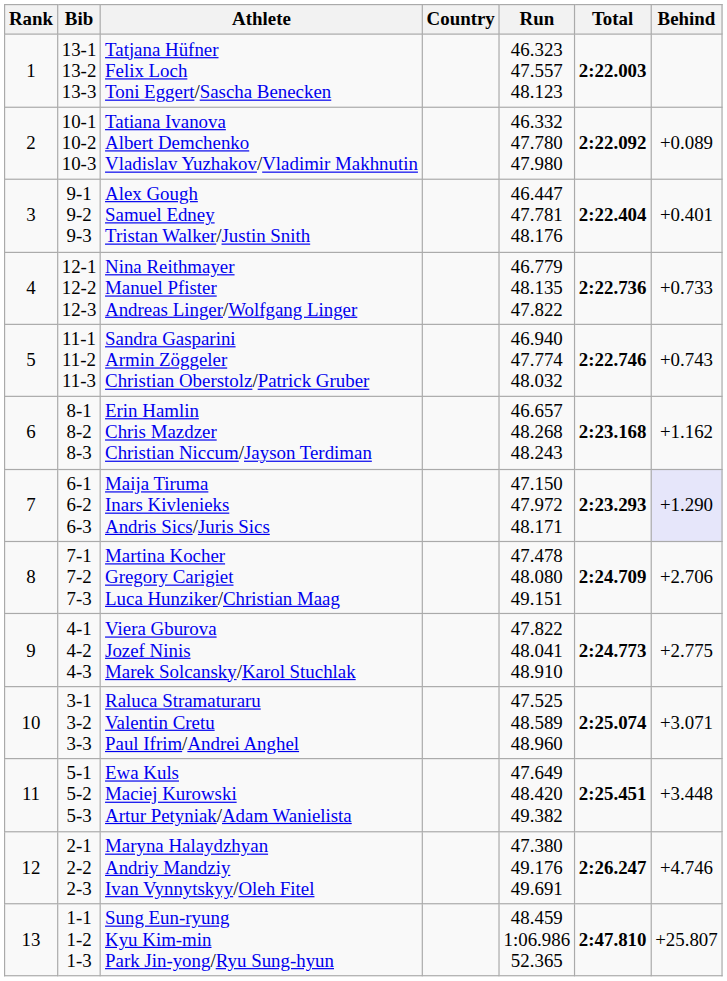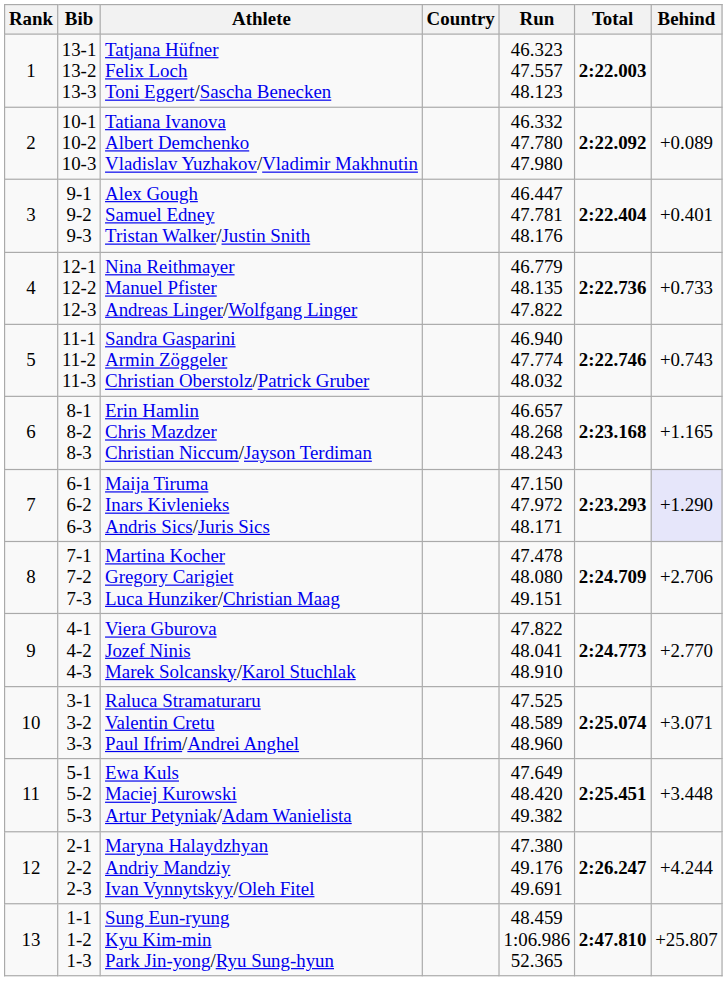 <table class="wikitable sortable" style="text-align:center">
 <tr bgcolor=efefef>
 <th>Rank</th>
 <th>Bib</th>
 <th>Athlete</th>
 <th>Country</th>
 <th>Run</th>
 <th>Total</th>
 <th>Behind</th>
 </tr>
 <tr>
 <td>1</td>
 <td>13-1<br>13-2<br>13-3</td>
 <td align=left><a href='#'>Tatjana Hüfner</a><br><a href='#'>Felix Loch</a><br><a href='#'>Toni Eggert</a>/<a href='#'>Sascha Benecken</a></td>
 <td align=left></td>
 <td>46.323<br>47.557<br>48.123</td>
 <td><strong>2:22.003</strong></td>
 <td></td>
 </tr>
 <tr>
 <td>2</td>
 <td>10-1<br>10-2<br>10-3</td>
 <td align=left><a href='#'>Tatiana Ivanova</a><br><a href='#'>Albert Demchenko</a><br><a href='#'>Vladislav Yuzhakov</a>/<a href='#'>Vladimir Makhnutin</a></td>
 <td align=left></td>
 <td>46.332<br>47.780<br>47.980</td>
 <td><strong>2:22.092</strong></td>
 <td>+0.089</td>
 </tr>
 <tr>
 <td>3</td>
 <td>9-1<br>9-2<br>9-3</td>
 <td align=left><a href='#'>Alex Gough</a><br><a href='#'>Samuel Edney</a><br><a href='#'>Tristan Walker</a>/<a href='#'>Justin Snith</a></td>
 <td align=left></td>
 <td>46.447<br>47.781<br>48.176</td>
 <td><strong>2:22.404</strong></td>
 <td>+0.401</td>
 </tr>
 <tr>
 <td>4</td>
 <td>12-1<br>12-2<br>12-3</td>
 <td align=left><a href='#'>Nina Reithmayer</a><br><a href='#'>Manuel Pfister</a><br><a href='#'>Andreas Linger</a>/<a href='#'>Wolfgang Linger</a></td>
 <td align=left></td>
 <td>46.779<br>48.135<br>47.822</td>
 <td><strong>2:22.736</strong></td>
 <td>+0.733</td>
 </tr>
 <tr>
 <td>5</td>
 <td>11-1<br>11-2<br>11-3</td>
 <td align=left><a href='#'>Sandra Gasparini</a><br><a href='#'>Armin Zöggeler</a><br><a href='#'>Christian Oberstolz</a>/<a href='#'>Patrick Gruber</a></td>
 <td align=left></td>
 <td>46.940<br>47.774<br>48.032</td>
 <td><strong>2:22.746</strong></td>
 <td>+0.743</td>
 </tr>
 <tr>
 <td>6</td>
 <td>8-1<br>8-2<br>8-3</td>
 <td align=left><a href='#'>Erin Hamlin</a><br><a href='#'>Chris Mazdzer</a><br><a href='#'>Christian Niccum</a>/<a href='#'>Jayson Terdiman</a></td>
 <td align=left></td>
 <td>46.657<br>48.268<br>48.243</td>
 <td><strong>2:23.168</strong></td>
-<td>+1.162</td>
+<td>+1.165</td>
 </tr>
 <tr>
 <td>7</td>
 <td>6-1<br>6-2<br>6-3</td>
 <td align=left><a href='#'>Maija Tiruma</a><br><a href='#'>Inars Kivlenieks</a><br><a href='#'>Andris Sics</a>/<a href='#'>Juris Sics</a></td>
 <td align=left></td>
 <td>47.150<br>47.972<br>48.171</td>
 <td><strong>2:23.293</strong></td>
 <td style="background: lavender;">+1.290</td>
 </tr>
 <tr>
 <td>8</td>
 <td>7-1<br>7-2<br>7-3</td>
 <td align=left><a href='#'>Martina Kocher</a><br><a href='#'>Gregory Carigiet</a><br><a href='#'>Luca Hunziker</a>/<a href='#'>Christian Maag</a></td>
 <td align=left></td>
 <td>47.478<br>48.080<br>49.151</td>
 <td><strong>2:24.709</strong></td>
 <td>+2.706</td>
 </tr>
 <tr>
 <td>9</td>
 <td>4-1<br>4-2<br>4-3</td>
 <td align=left><a href='#'>Viera Gburova</a><br><a href='#'>Jozef Ninis</a><br><a href='#'>Marek Solcansky</a>/<a href='#'>Karol Stuchlak</a></td>
 <td align=left></td>
 <td>47.822<br>48.041<br>48.910</td>
 <td><strong>2:24.773</strong></td>
-<td>+2.775</td>
+<td>+2.770</td>
 </tr>
 <tr>
 <td>10</td>
 <td>3-1<br>3-2<br>3-3</td>
 <td align=left><a href='#'>Raluca Stramaturaru</a><br><a href='#'>Valentin Cretu</a><br><a href='#'>Paul Ifrim</a>/<a href='#'>Andrei Anghel</a></td>
 <td align=left></td>
 <td>47.525<br>48.589<br>48.960</td>
 <td><strong>2:25.074</strong></td>
 <td>+3.071</td>
 </tr>
 <tr>
 <td>11</td>
 <td>5-1<br>5-2<br>5-3</td>
 <td align=left><a href='#'>Ewa Kuls</a><br><a href='#'>Maciej Kurowski</a><br><a href='#'>Artur Petyniak</a>/<a href='#'>Adam Wanielista</a></td>
 <td align=left></td>
 <td>47.649<br>48.420<br>49.382</td>
 <td><strong>2:25.451</strong></td>
 <td>+3.448</td>
 </tr>
 <tr>
 <td>12</td>
 <td>2-1<br>2-2<br>2-3</td>
 <td align=left><a href='#'>Maryna Halaydzhyan</a><br><a href='#'>Andriy Mandziy</a><br><a href='#'>Ivan Vynnytskyy</a>/<a href='#'>Oleh Fitel</a></td>
 <td align=left></td>
 <td>47.380<br>49.176<br>49.691</td>
 <td><strong>2:26.247</strong></td>
-<td>+4.746</td>
+<td>+4.244</td>
 </tr>
 <tr>
 <td>13</td>
 <td>1-1<br>1-2<br>1-3</td>
 <td align=left><a href='#'>Sung Eun-ryung</a><br><a href='#'>Kyu Kim-min</a><br><a href='#'>Park Jin-yong</a>/<a href='#'>Ryu Sung-hyun</a></td>
 <td align=left></td>
 <td>48.459<br>1:06.986<br>52.365</td>
 <td><strong>2:47.810</strong></td>
 <td>+25.807</td>
 </tr>
 </table>
